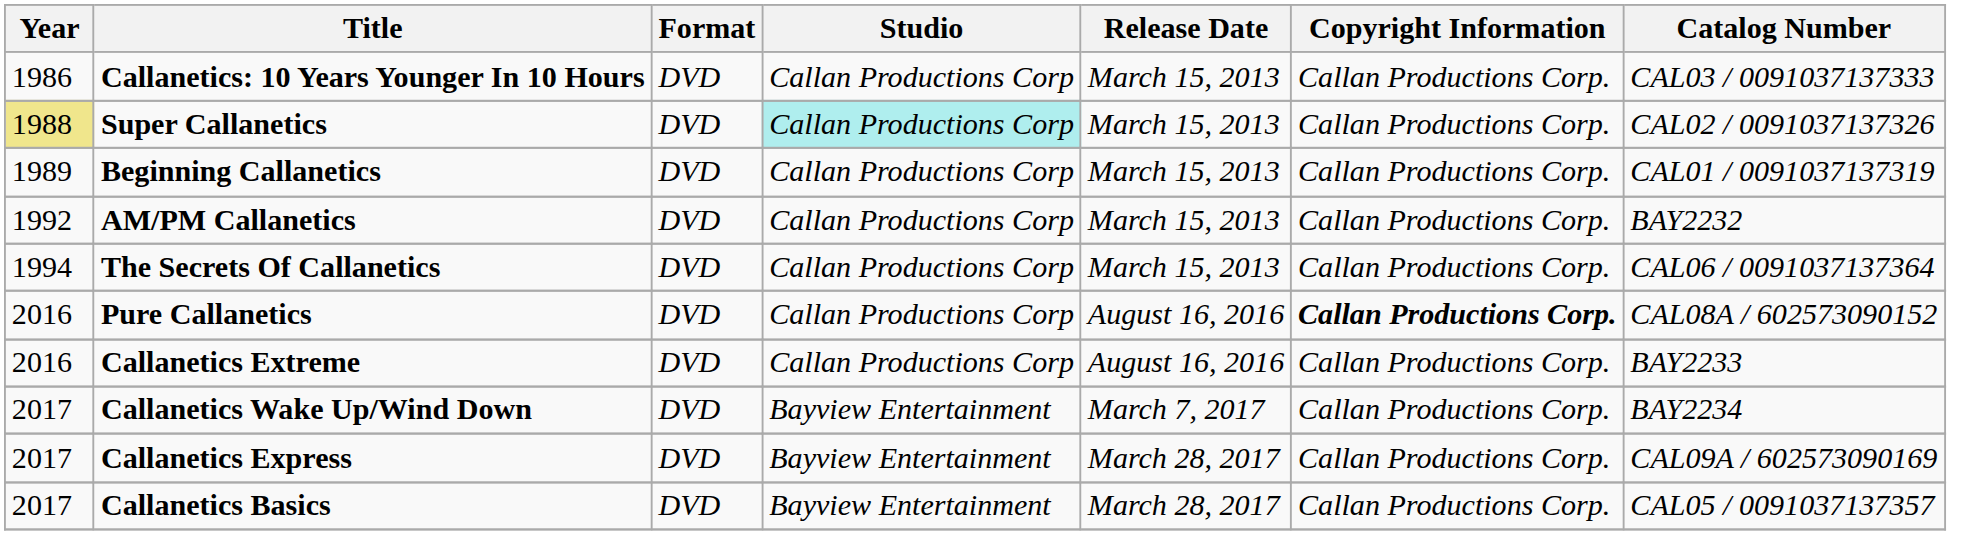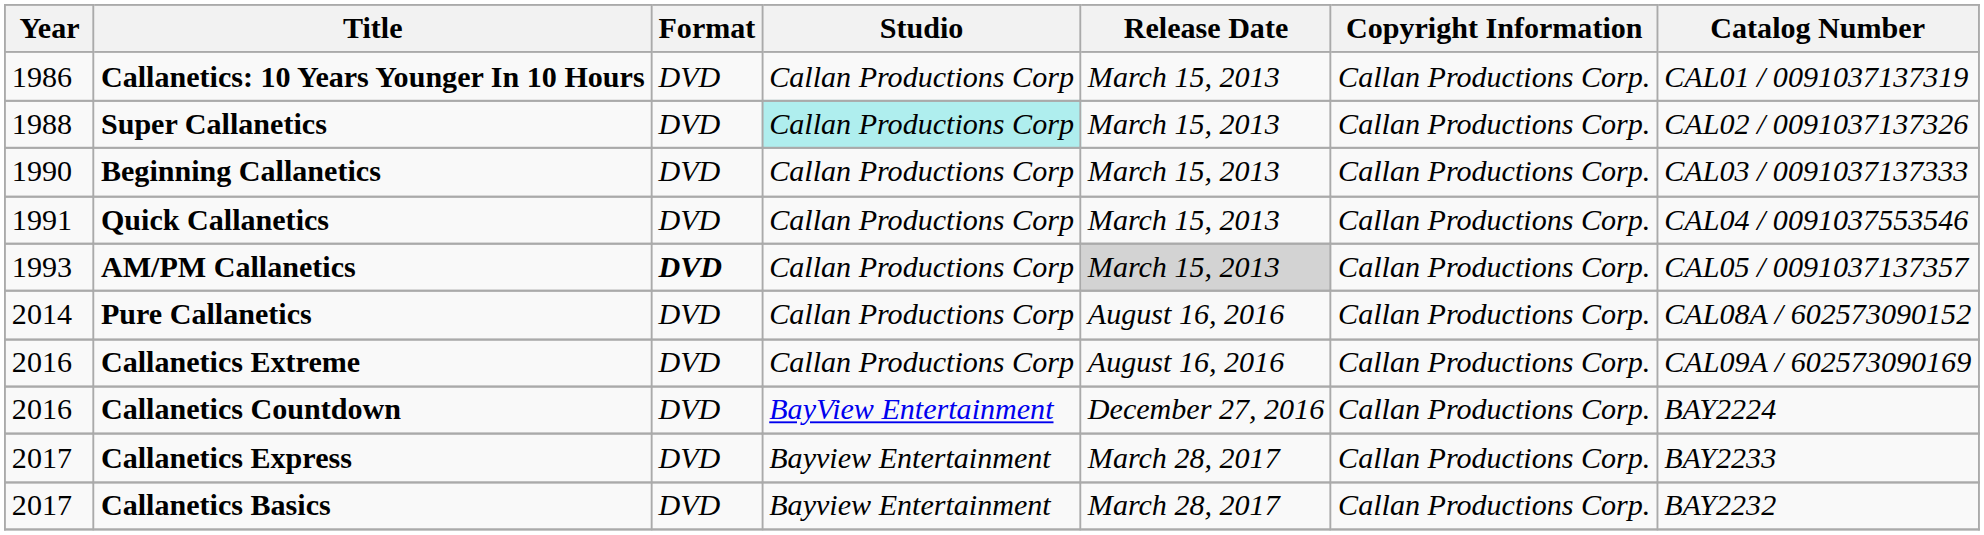 <table class="wikitable">
 <tr>
 <th align="left" valign="top" width="40">Year</th>
 <th align="left" valign="top">Title</th>
 <th align="left" valign="top">Format</th>
 <th align="left" valign="top">Studio</th>
 <th align="left" valign="top">Release Date</th>
 <th align="left" valign="top">Copyright Information</th>
 <th align="left" valign="top">Catalog Number</th>
 </tr>
 <tr>
 <td align="left" valign="top">1986</td>
 <td align="left" valign="top"><strong>Callanetics: 10 Years Younger In 10 Hours</strong></td>
 <td align="left" valign="top"><em>DVD</em></td>
 <td align="left" valign="top"><em>Callan Productions Corp</em></td>
 <td align="left" valign="top"><em>March 15, 2013</em></td>
 <td align="left" valign="top"><em>Callan Productions Corp.</em></td>
-<td align="left" valign="top"><em>CAL03 / 0091037137333</em></td>
+<td align="left" valign="top"><em>CAL01 / 0091037137319</em></td>
 </tr>
 <tr>
 </tr>
 <tr>
-<td align="left" valign="top" style="background: khaki;">1988</td>
+<td align="left" valign="top">1988</td>
 <td align="left" valign="top"><strong>Super Callanetics</strong></td>
 <td align="left" valign="top"><em>DVD</em></td>
 <td align="left" valign="top" style="background: paleturquoise;"><em>Callan Productions Corp</em></td>
 <td align="left" valign="top"><em>March 15, 2013</em></td>
 <td align="left" valign="top"><em>Callan Productions Corp.</em></td>
 <td align="left" valign="top"><em>CAL02 / 0091037137326</em></td>
 </tr>
 <tr>
 </tr>
 <tr>
-<td align="left" valign="top">1989</td>
+<td align="left" valign="top">1990</td>
 <td align="left" valign="top"><strong>Beginning Callanetics</strong></td>
 <td align="left" valign="top"><em>DVD</em></td>
 <td align="left" valign="top"><em>Callan Productions Corp</em></td>
 <td align="left" valign="top"><em>March 15, 2013</em></td>
 <td align="left" valign="top"><em>Callan Productions Corp.</em></td>
-<td align="left" valign="top"><em>CAL01 / 0091037137319</em></td>
+<td align="left" valign="top"><em>CAL03 / 0091037137333</em></td>
+</tr>
+<tr>
+</tr>
+<tr>
+<td align="left" valign="top">1991</td>
+<td align="left" valign="top"><strong>Quick Callanetics</strong></td>
+<td align="left" valign="top"><em>DVD</em></td>
+<td align="left" valign="top"><em>Callan Productions Corp</em></td>
+<td align="left" valign="top"><em>March 15, 2013</em></td>
+<td align="left" valign="top"><em>Callan Productions Corp.</em></td>
+<td align="left" valign="top"><em>CAL04 / 0091037553546</em></td>
+</tr>
+<tr>
+</tr>
+<tr>
+<td align="left" valign="top">1993</td>
+<td align="left" valign="top"><strong>AM/PM Callanetics</strong></td>
+<td align="left" valign="top"><strong><em>DVD</em></strong></td>
+<td align="left" valign="top"><em>Callan Productions Corp</em></td>
+<td align="left" valign="top" style="background: lightgrey;"><em>March 15, 2013</em></td>
+<td align="left" valign="top"><em>Callan Productions Corp.</em></td>
+<td align="left" valign="top"><em>CAL05 / 0091037137357</em></td>
 </tr>
 <tr>
 </tr>
 <tr>
 </tr>
 <tr>
-<td align="left" valign="top">1992</td>
-<td align="left" valign="top"><strong>AM/PM Callanetics</strong></td>
-<td align="left" valign="top"><em>DVD</em></td>
-<td align="left" valign="top"><em>Callan Productions Corp</em></td>
-<td align="left" valign="top"><em>March 15, 2013</em></td>
-<td align="left" valign="top"><em>Callan Productions Corp.</em></td>
-<td align="left" valign="top"><em>BAY2232</em></td>
-</tr>
-<tr>
-</tr>
-<tr>
-<td align="left" valign="top">1994</td>
-<td align="left" valign="top"><strong>The Secrets Of Callanetics</strong></td>
-<td align="left" valign="top"><em>DVD</em></td>
-<td align="left" valign="top"><em>Callan Productions Corp</em></td>
-<td align="left" valign="top"><em>March 15, 2013</em></td>
-<td align="left" valign="top"><em>Callan Productions Corp.</em></td>
-<td align="left" valign="top"><em>CAL06 / 0091037137364</em></td>
-</tr>
-<tr>
-</tr>
-<tr>
-<td align="left" valign="top">2016</td>
+<td align="left" valign="top">2014</td>
 <td align="left" valign="top"><strong>Pure Callanetics</strong></td>
 <td align="left" valign="top"><em>DVD</em></td>
 <td align="left" valign="top"><em>Callan Productions Corp</em></td>
 <td align="left" valign="top"><em>August 16, 2016</em></td>
-<td align="left" valign="top"><strong><em>Callan Productions Corp.</em></strong></td>
+<td align="left" valign="top"><em>Callan Productions Corp.</em></td>
 <td align="left" valign="top"><em>CAL08A / 602573090152</em></td>
 </tr>
 <tr>
 </tr>
 <tr>
 <td align="left" valign="top">2016</td>
 <td align="left" valign="top"><strong>Callanetics Extreme</strong></td>
 <td align="left" valign="top"><em>DVD</em></td>
 <td align="left" valign="top"><em>Callan Productions Corp</em></td>
 <td align="left" valign="top"><em>August 16, 2016</em></td>
 <td align="left" valign="top"><em>Callan Productions Corp.</em></td>
-<td align="left" valign="top"><em>BAY2233</em></td>
+<td align="left" valign="top"><em>CAL09A / 602573090169</em></td>
 </tr>
 <tr>
 </tr>
 <tr>
+<td align="left" valign="top">2016</td>
+<td align="left" valign="top"><strong>Callanetics Countdown</strong></td>
+<td align="left" valign="top"><em>DVD</em></td>
+<td align="left" valign="top"><em><a href='#'>BayView Entertainment</a></em></td>
+<td align="left" valign="top"><em>December 27, 2016</em></td>
+<td align="left" valign="top"><em>Callan Productions Corp.</em></td>
+<td align="left" valign="top"><em>BAY2224</em></td>
 </tr>
 <tr>
-<td align="left" valign="top">2017</td>
-<td align="left" valign="top"><strong>Callanetics Wake Up/Wind Down</strong></td>
-<td align="left" valign="top"><em>DVD</em></td>
-<td align="left" valign="top"><em>Bayview Entertainment</em></td>
-<td align="left" valign="top"><em>March 7, 2017</em></td>
-<td align="left" valign="top"><em>Callan Productions Corp.</em></td>
-<td align="left" valign="top"><em>BAY2234</em></td>
 </tr>
 <tr>
 </tr>
 <tr>
 <td align="left" valign="top">2017</td>
 <td align="left" valign="top"><strong>Callanetics Express</strong></td>
 <td align="left" valign="top"><em>DVD</em></td>
 <td align="left" valign="top"><em>Bayview Entertainment</em></td>
 <td align="left" valign="top"><em>March 28, 2017</em></td>
 <td align="left" valign="top"><em>Callan Productions Corp.</em></td>
-<td align="left" valign="top"><em>CAL09A / 602573090169</em></td>
+<td align="left" valign="top"><em>BAY2233</em></td>
 </tr>
 <tr>
 </tr>
 <tr>
 <td align="left" valign="top">2017</td>
 <td align="left" valign="top"><strong>Callanetics Basics</strong></td>
 <td align="left" valign="top"><em>DVD</em></td>
 <td align="left" valign="top"><em>Bayview Entertainment</em></td>
 <td align="left" valign="top"><em>March 28, 2017</em></td>
 <td align="left" valign="top"><em>Callan Productions Corp.</em></td>
-<td align="left" valign="top"><em>CAL05 / 0091037137357</em></td>
+<td align="left" valign="top"><em>BAY2232</em></td>
 </tr>
 <tr>
 </tr>
 </table>
